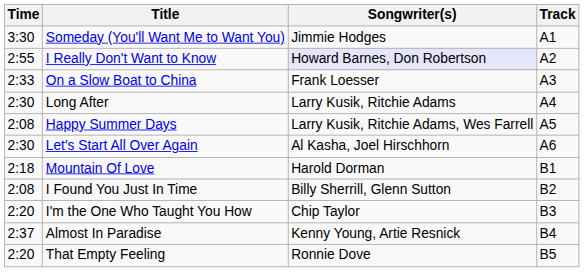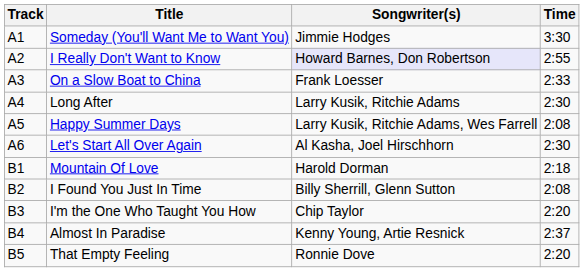 <table class="wikitable">
 <tr>
-<th>Time</th>
+<th>Track</th>
 <th>Title</th>
 <th>Songwriter(s)</th>
-<th>Track</th>
+<th>Time</th>
 </tr>
 <tr>
-<td>3:30</td>
+<td>A1</td>
 <td><a href='#'>Someday (You'll Want Me to Want You)</a></td>
 <td>Jimmie Hodges</td>
-<td>A1</td>
+<td>3:30</td>
 </tr>
 <tr>
-<td>2:55</td>
+<td>A2</td>
 <td><a href='#'>I Really Don't Want to Know</a></td>
 <td style="background: lavender;">Howard Barnes, Don Robertson</td>
-<td>A2</td>
+<td>2:55</td>
 </tr>
 <tr>
-<td>2:33</td>
+<td>A3</td>
 <td><a href='#'>On a Slow Boat to China</a></td>
 <td>Frank Loesser</td>
-<td>A3</td>
+<td>2:33</td>
 </tr>
 <tr>
-<td>2:30</td>
+<td>A4</td>
 <td>Long After</td>
 <td>Larry Kusik, Ritchie Adams</td>
-<td>A4</td>
+<td>2:30</td>
 </tr>
 <tr>
-<td>2:08</td>
+<td>A5</td>
 <td><a href='#'>Happy Summer Days</a></td>
 <td>Larry Kusik, Ritchie Adams, Wes Farrell</td>
-<td>A5</td>
+<td>2:08</td>
 </tr>
 <tr>
-<td>2:30</td>
+<td>A6</td>
 <td><a href='#'>Let's Start All Over Again</a></td>
 <td>Al Kasha, Joel Hirschhorn</td>
-<td>A6</td>
+<td>2:30</td>
 </tr>
 <tr>
-<td>2:18</td>
+<td>B1</td>
 <td><a href='#'>Mountain Of Love</a></td>
 <td>Harold Dorman</td>
-<td>B1</td>
+<td>2:18</td>
 </tr>
 <tr>
-<td>2:08</td>
+<td>B2</td>
 <td>I Found You Just In Time</td>
 <td>Billy Sherrill, Glenn Sutton</td>
-<td>B2</td>
+<td>2:08</td>
 </tr>
 <tr>
-<td>2:20</td>
+<td>B3</td>
 <td>I'm the One Who Taught You How</td>
 <td>Chip Taylor</td>
-<td>B3</td>
+<td>2:20</td>
 </tr>
 <tr>
-<td>2:37</td>
+<td>B4</td>
 <td>Almost In Paradise</td>
 <td>Kenny Young, Artie Resnick</td>
-<td>B4</td>
+<td>2:37</td>
 </tr>
 <tr>
-<td>2:20</td>
+<td>B5</td>
 <td>That Empty Feeling</td>
 <td>Ronnie Dove</td>
-<td>B5</td>
+<td>2:20</td>
 </tr>
 </table>
